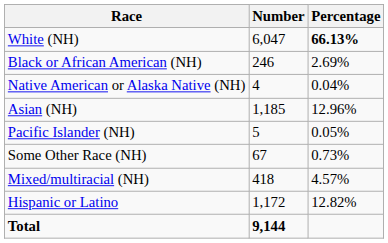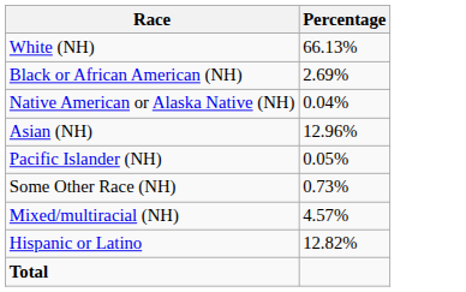 <table class="wikitable">
 <tr>
 <th>Race</th>
-<th>Number</th>
 <th>Percentage</th>
 </tr>
 <tr>
 <td><a href='#'>White</a> (NH)</td>
-<td>6,047</td>
-<td><strong>66.13%</strong></td>
+<td>66.13%</td>
 </tr>
 <tr>
 <td><a href='#'>Black or African American</a> (NH)</td>
-<td>246</td>
 <td>2.69%</td>
 </tr>
 <tr>
 <td><a href='#'>Native American</a> or <a href='#'>Alaska Native</a> (NH)</td>
-<td>4</td>
 <td>0.04%</td>
 </tr>
 <tr>
 <td><a href='#'>Asian</a> (NH)</td>
-<td>1,185</td>
 <td>12.96%</td>
 </tr>
 <tr>
 <td><a href='#'>Pacific Islander</a> (NH)</td>
-<td>5</td>
 <td>0.05%</td>
 </tr>
 <tr>
 <td>Some Other Race (NH)</td>
-<td>67</td>
 <td>0.73%</td>
 </tr>
 <tr>
 <td><a href='#'>Mixed/multiracial</a> (NH)</td>
-<td>418</td>
 <td>4.57%</td>
 </tr>
 <tr>
 <td><a href='#'>Hispanic or Latino</a></td>
-<td>1,172</td>
 <td>12.82%</td>
 </tr>
 <tr>
 <td><strong>Total</strong></td>
-<td><strong>9,144</strong></td>
 <td></td>
 </tr>
 </table>
